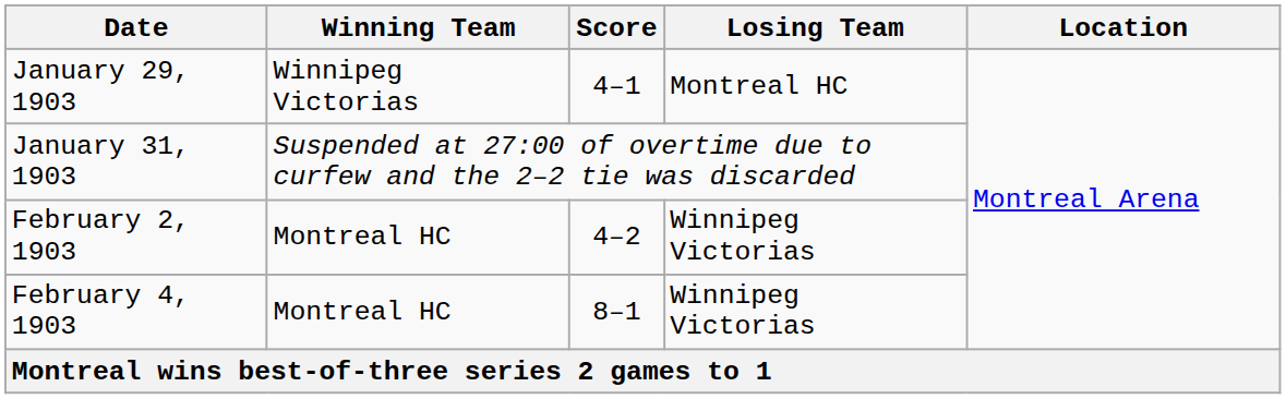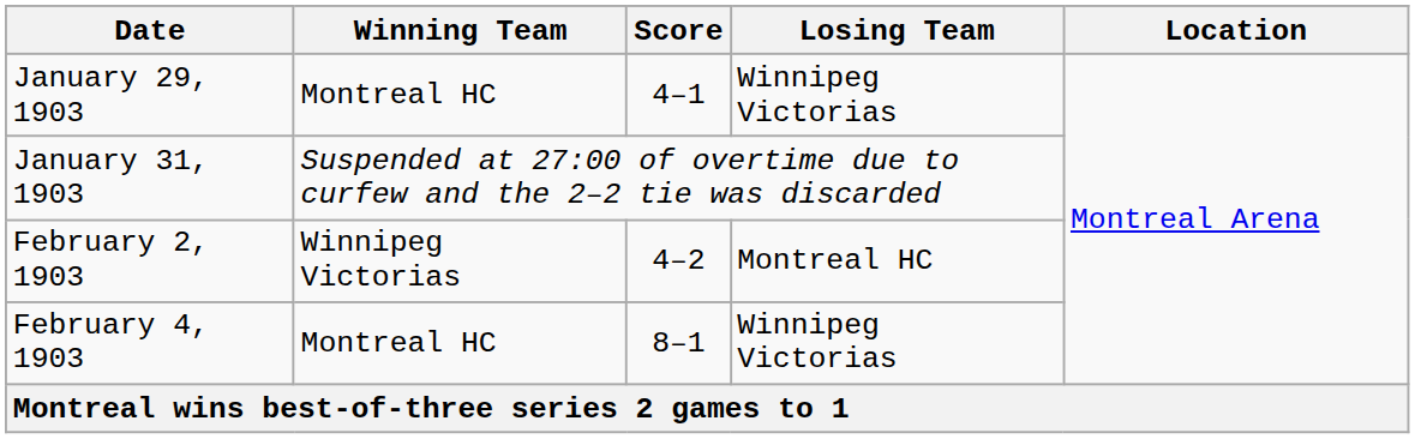 <table class="wikitable">
 <tr>
 <th width="120">Date</th>
 <th width="140">Winning Team</th>
 <th width="5">Score</th>
 <th width="140">Losing Team</th>
 <th width="145">Location</th>
 </tr>
 <tr>
 <td>January 29, 1903</td>
+<td>Montreal HC</td>
+<td align="center">4–1</td>
 <td>Winnipeg Victorias</td>
-<td align="center">4–1</td>
-<td>Montreal HC</td>
 <td rowspan="4"><a href='#'>Montreal Arena</a></td>
 </tr>
 <tr>
 <td>January 31, 1903</td>
 <td colspan="3"><em>Suspended at 27:00 of overtime due to curfew and the 2–2 tie was discarded</em></td>
 </tr>
 <tr>
 <td>February 2, 1903</td>
+<td>Winnipeg Victorias</td>
+<td align="center">4–2</td>
 <td>Montreal HC</td>
-<td align="center">4–2</td>
-<td>Winnipeg Victorias</td>
 </tr>
 <tr>
 <td>February 4, 1903</td>
 <td>Montreal HC</td>
 <td align="center">8–1</td>
 <td>Winnipeg Victorias</td>
 </tr>
 <tr>
 <th colspan="5" style="text-align:left;">Montreal wins best-of-three series 2 games to 1</th>
 </tr>
 </table>
